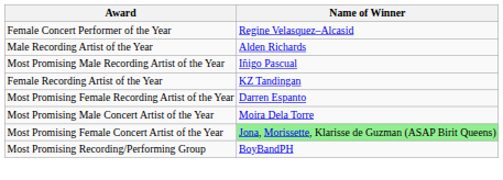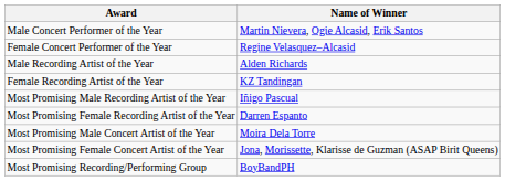 <table class="wikitable"  style="text-align:left;">
 <tr>
 <th>Award</th>
 <th>Name of Winner</th>
+</tr>
+<tr>
+<td>Male Concert Performer of the Year</td>
+<td><a href='#'>Martin Nievera</a>, <a href='#'>Ogie Alcasid</a>, <a href='#'>Erik Santos</a></td>
 </tr>
 <tr>
 <td>Female Concert Performer of the Year</td>
 <td><a href='#'>Regine Velasquez–Alcasid</a></td>
 </tr>
 <tr>
 <td>Male Recording Artist of the Year</td>
 <td><a href='#'>Alden Richards</a></td>
 </tr>
 <tr>
+<td>Female Recording Artist of the Year</td>
+<td><a href='#'>KZ Tandingan</a></td>
+</tr>
+<tr>
 <td>Most Promising Male Recording Artist of the Year</td>
 <td><a href='#'>Iñigo Pascual</a></td>
-</tr>
-<tr>
-<td>Female Recording Artist of the Year</td>
-<td><a href='#'>KZ Tandingan</a></td>
 </tr>
 <tr>
 <td>Most Promising Female Recording Artist of the Year</td>
 <td><a href='#'>Darren Espanto</a></td>
 </tr>
 <tr>
 <td>Most Promising Male Concert Artist of the Year</td>
 <td><a href='#'>Moira Dela Torre</a></td>
 </tr>
 <tr>
 <td>Most Promising Female Concert Artist of the Year</td>
-<td style="background: lightgreen;"><a href='#'>Jona</a>, <a href='#'>Morissette</a>, Klarisse de Guzman (ASAP Birit Queens)</td>
+<td><a href='#'>Jona</a>, <a href='#'>Morissette</a>, Klarisse de Guzman (ASAP Birit Queens)</td>
 </tr>
 <tr>
 <td>Most Promising Recording/Performing Group</td>
 <td><a href='#'>BoyBandPH</a></td>
 </tr>
 </table>
